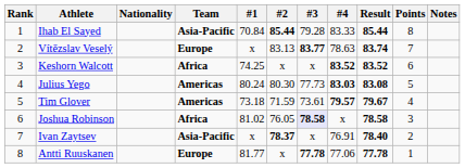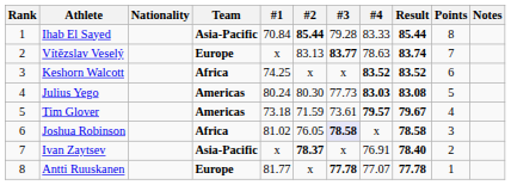 <table class="wikitable sortable" style="text-align:center">
 <tr>
 <th>Rank</th>
 <th>Athlete</th>
 <th>Nationality</th>
 <th>Team</th>
 <th>#1</th>
 <th>#2</th>
 <th>#3</th>
 <th>#4</th>
 <th>Result</th>
 <th>Points</th>
 <th>Notes</th>
 </tr>
 <tr>
 <td>1</td>
 <td align="left"><a href='#'>Ihab El Sayed</a></td>
 <td align=left></td>
 <td align=left><strong>Asia-Pacific</strong></td>
 <td>70.84</td>
 <td><strong>85.44</strong></td>
 <td>79.28</td>
 <td>83.33</td>
 <td><strong>85.44</strong></td>
 <td>8</td>
 <td></td>
 </tr>
 <tr>
 <td>2</td>
 <td align="left"><a href='#'>Vítězslav Veselý</a></td>
 <td align=left></td>
 <td align=left><strong>Europe</strong></td>
 <td>x</td>
 <td>83.13</td>
 <td><strong>83.77</strong></td>
 <td>78.63</td>
 <td><strong>83.74</strong></td>
 <td>7</td>
 <td></td>
 </tr>
 <tr>
 <td>3</td>
 <td align="left"><a href='#'>Keshorn Walcott</a></td>
 <td align=left></td>
 <td align=left><strong>Africa</strong></td>
 <td>74.25</td>
 <td>x</td>
 <td>x</td>
 <td><strong>83.52</strong></td>
 <td><strong>83.52</strong></td>
 <td>6</td>
 <td></td>
 </tr>
 <tr>
 <td>4</td>
 <td align="left"><a href='#'>Julius Yego</a></td>
 <td align=left></td>
 <td align=left><strong>Americas</strong></td>
 <td>80.24</td>
 <td>80.30</td>
 <td>77.73</td>
 <td><strong>83.03</strong></td>
 <td><strong>83.08</strong></td>
 <td>5</td>
 <td></td>
 </tr>
 <tr>
 <td>5</td>
 <td align="left"><a href='#'>Tim Glover</a></td>
 <td align=left></td>
 <td align=left><strong>Americas</strong></td>
 <td>73.18</td>
 <td>71.59</td>
 <td>73.61</td>
 <td><strong>79.57</strong></td>
 <td><strong>79.67</strong></td>
 <td>4</td>
 <td></td>
 </tr>
 <tr>
 <td>6</td>
 <td align="left"><a href='#'>Joshua Robinson</a></td>
 <td align=left></td>
 <td align=left><strong>Africa</strong></td>
 <td>81.02</td>
 <td>76.05</td>
 <td style="background: lavender;"><strong>78.58</strong></td>
 <td>x</td>
 <td><strong>78.58</strong></td>
 <td>3</td>
 <td></td>
 </tr>
 <tr>
 <td>7</td>
 <td align="left"><a href='#'>Ivan Zaytsev</a></td>
 <td align=left></td>
 <td align=left><strong>Asia-Pacific</strong></td>
 <td>x</td>
 <td><strong>78.37</strong></td>
 <td>x</td>
 <td>76.91</td>
 <td><strong>78.40</strong></td>
 <td>2</td>
 <td></td>
 </tr>
 <tr>
 <td>8</td>
 <td align="left"><a href='#'>Antti Ruuskanen</a></td>
 <td align=left></td>
 <td align=left><strong>Europe</strong></td>
 <td>81.77</td>
 <td>x</td>
 <td><strong>77.78</strong></td>
-<td>77.06</td>
+<td>77.07</td>
 <td><strong>77.78</strong></td>
 <td>1</td>
 <td></td>
 </tr>
 </table>
